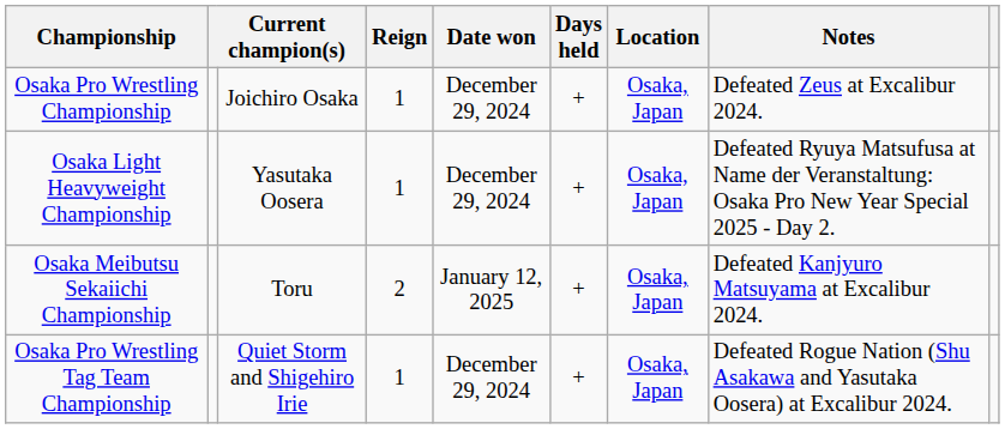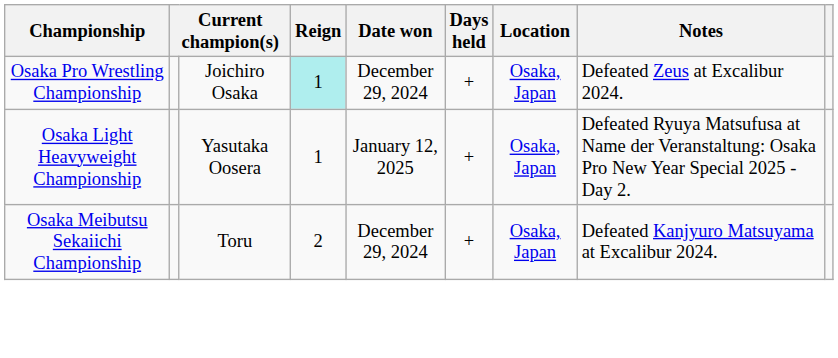 <table class="wikitable" style="text-align:center; font-size:85%;">
 <tr>
 <th>Championship</th>
 <th colspan=2>Current champion(s)</th>
 <th>Reign</th>
 <th>Date won</th>
 <th>Days<br>held</th>
 <th>Location</th>
 <th>Notes</th>
 <th class="unsortable"></th>
 </tr>
 <tr>
 <td><a href='#'>Osaka Pro Wrestling Championship</a></td>
 <td></td>
 <td>Joichiro Osaka</td>
-<td>1</td>
+<td style="background: paleturquoise;">1</td>
 <td>December 29, 2024</td>
 <td>+</td>
 <td><a href='#'>Osaka, Japan</a></td>
 <td align=left>Defeated <a href='#'>Zeus</a> at Excalibur 2024.</td>
 <td></td>
 </tr>
 <tr>
 <td><a href='#'>Osaka Light Heavyweight Championship</a></td>
 <td></td>
 <td>Yasutaka Oosera</td>
 <td>1</td>
-<td>December 29, 2024</td>
+<td>January 12, 2025</td>
 <td>+</td>
 <td><a href='#'>Osaka, Japan</a></td>
 <td align=left>Defeated Ryuya Matsufusa at Name der Veranstaltung:	Osaka Pro New Year Special 2025 - Day 2.</td>
 <td></td>
 </tr>
 <tr>
 <td><a href='#'>Osaka Meibutsu Sekaiichi Championship</a></td>
 <td></td>
 <td>Toru</td>
 <td>2</td>
-<td>January 12, 2025</td>
+<td>December 29, 2024</td>
 <td>+</td>
 <td><a href='#'>Osaka, Japan</a></td>
 <td align=left>Defeated <a href='#'>Kanjyuro Matsuyama</a> at Excalibur 2024.</td>
 <td></td>
 </tr>
-<tr>
-<td><a href='#'>Osaka Pro Wrestling Tag Team Championship</a></td>
-<td><br></td>
-<td><a href='#'>Quiet Storm</a> and <a href='#'>Shigehiro Irie</a></td>
-<td>1<br></td>
-<td>December 29, 2024</td>
-<td>+</td>
-<td><a href='#'>Osaka, Japan</a></td>
-<td align=left>Defeated Rogue Nation (<a href='#'>Shu Asakawa</a> and Yasutaka Oosera) at Excalibur 2024.</td>
-<td></td>
-</tr>
 </table>
